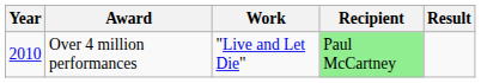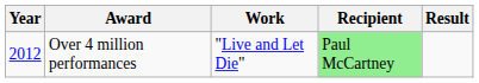 <table class="wikitable sortable"  style="font-size:95%; width:50%;">
 <tr>
 <th>Year</th>
 <th>Award</th>
 <th>Work</th>
 <th>Recipient</th>
 <th>Result</th>
 </tr>
 <tr>
-<td><a href='#'>2010</a></td>
+<td><a href='#'>2012</a></td>
 <td>Over 4 million performances</td>
 <td>"<a href='#'>Live and Let Die</a>"</td>
 <td style="background: lightgreen;">Paul McCartney</td>
 <td></td>
 </tr>
 </table>
